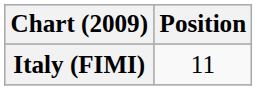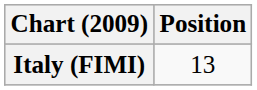 <table class="wikitable plainrowheaders" style="text-align:center;">
 <tr>
 <th>Chart (2009)</th>
 <th>Position</th>
 </tr>
 <tr>
 <th scope="row">Italy (FIMI)</th>
-<td>11</td>
+<td>13</td>
 </tr>
 </table>
